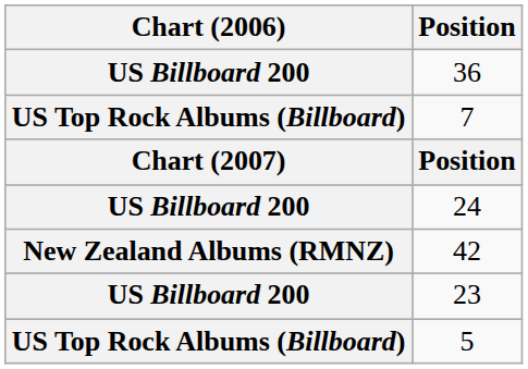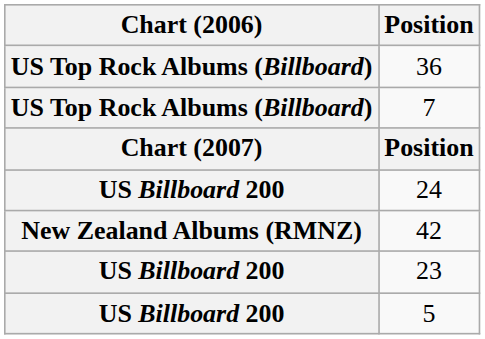 <table class="wikitable plainrowheaders" style="text-align:center">
 <tr>
 <th scope="col">Chart (2006)</th>
 <th scope="col">Position</th>
 </tr>
 <tr>
-<th scope="row">US <em>Billboard</em> 200</th>
+<th scope="row">US Top Rock Albums (<em>Billboard</em>)</th>
 <td>36</td>
 </tr>
 <tr>
 <th scope="row">US Top Rock Albums (<em>Billboard</em>)</th>
 <td>7</td>
 </tr>
 <tr>
 <th scope="col">Chart (2007)</th>
 <th scope="col">Position</th>
 </tr>
 <tr>
 <th scope="row">US <em>Billboard</em> 200</th>
 <td>24</td>
 </tr>
 <tr>
 <th scope="row">New Zealand Albums (RMNZ)</th>
 <td>42</td>
 </tr>
 <tr>
 <th scope="row">US <em>Billboard</em> 200</th>
 <td>23</td>
 </tr>
 <tr>
-<th scope="row">US Top Rock Albums (<em>Billboard</em>)</th>
+<th scope="row">US <em>Billboard</em> 200</th>
 <td>5</td>
 </tr>
 </table>
